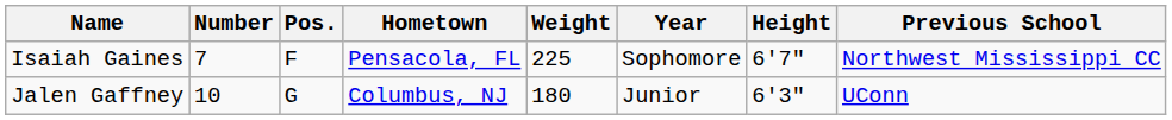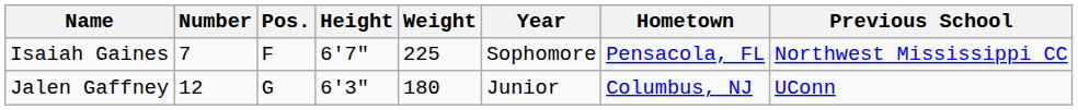 <table class="wikitable sortable" border="1">
 <tr>
 <th>Name</th>
 <th>Number</th>
 <th>Pos.</th>
-<th>Hometown</th>
+<th>Height</th>
 <th>Weight</th>
 <th>Year</th>
-<th>Height</th>
+<th>Hometown</th>
 <th class="unsortable">Previous School</th>
 </tr>
 <tr>
 <td>Isaiah Gaines</td>
 <td>7</td>
 <td>F</td>
-<td><a href='#'>Pensacola, FL</a></td>
+<td>6'7"</td>
 <td>225</td>
 <td>Sophomore</td>
-<td>6'7"</td>
+<td><a href='#'>Pensacola, FL</a></td>
 <td><a href='#'>Northwest Mississippi CC</a></td>
 </tr>
 <tr>
 <td>Jalen Gaffney</td>
-<td>10</td>
+<td>12</td>
 <td>G</td>
-<td><a href='#'>Columbus, NJ</a></td>
+<td>6'3"</td>
 <td>180</td>
 <td>Junior</td>
-<td>6'3"</td>
+<td><a href='#'>Columbus, NJ</a></td>
 <td><a href='#'>UConn</a></td>
 </tr>
 </table>
